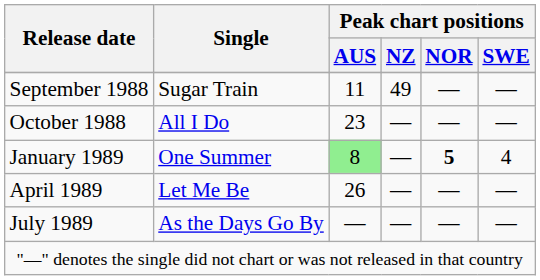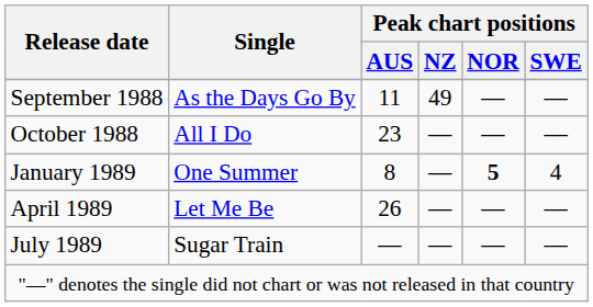 <table class="wikitable">
 <tr>
 <th rowspan="2">Release date</th>
 <th rowspan="2">Single</th>
 <th colspan="4">Peak chart positions</th>
 </tr>
 <tr>
 <th><a href='#'>AUS</a><small><br></small></th>
 <th><a href='#'>NZ</a><small><br></small></th>
 <th><a href='#'>NOR</a><small><br></small></th>
 <th><a href='#'>SWE</a><small><br></small></th>
 </tr>
 <tr>
 </tr>
 <tr>
 <td>September 1988</td>
-<td>Sugar Train</td>
+<td><a href='#'>As the Days Go By</a></td>
 <td align="center">11</td>
 <td align="center">49</td>
 <td align="center">—</td>
 <td align="center">—</td>
 </tr>
 <tr>
 <td>October 1988</td>
 <td><a href='#'>All I Do</a></td>
 <td align="center">23</td>
 <td align="center">—</td>
 <td align="center">—</td>
 <td align="center">—</td>
 </tr>
 <tr>
 <td>January 1989</td>
 <td><a href='#'>One Summer</a></td>
-<td align="center" style="background: lightgreen;">8</td>
+<td align="center">8</td>
 <td align="center">—</td>
 <td align="center"><strong>5</strong></td>
 <td align="center">4</td>
 </tr>
 <tr>
 <td>April 1989</td>
 <td><a href='#'>Let Me Be</a></td>
 <td align="center">26</td>
 <td align="center">—</td>
 <td align="center">—</td>
 <td align="center">—</td>
 </tr>
 <tr>
 <td>July 1989</td>
-<td><a href='#'>As the Days Go By</a></td>
+<td>Sugar Train</td>
 <td align="center">—</td>
 <td align="center">—</td>
 <td align="center">—</td>
 <td align="center">—</td>
 </tr>
 <tr>
 <td align="center" colspan="6"><small>"—" denotes the single did not chart or was not released in that country</small></td>
 </tr>
 </table>
